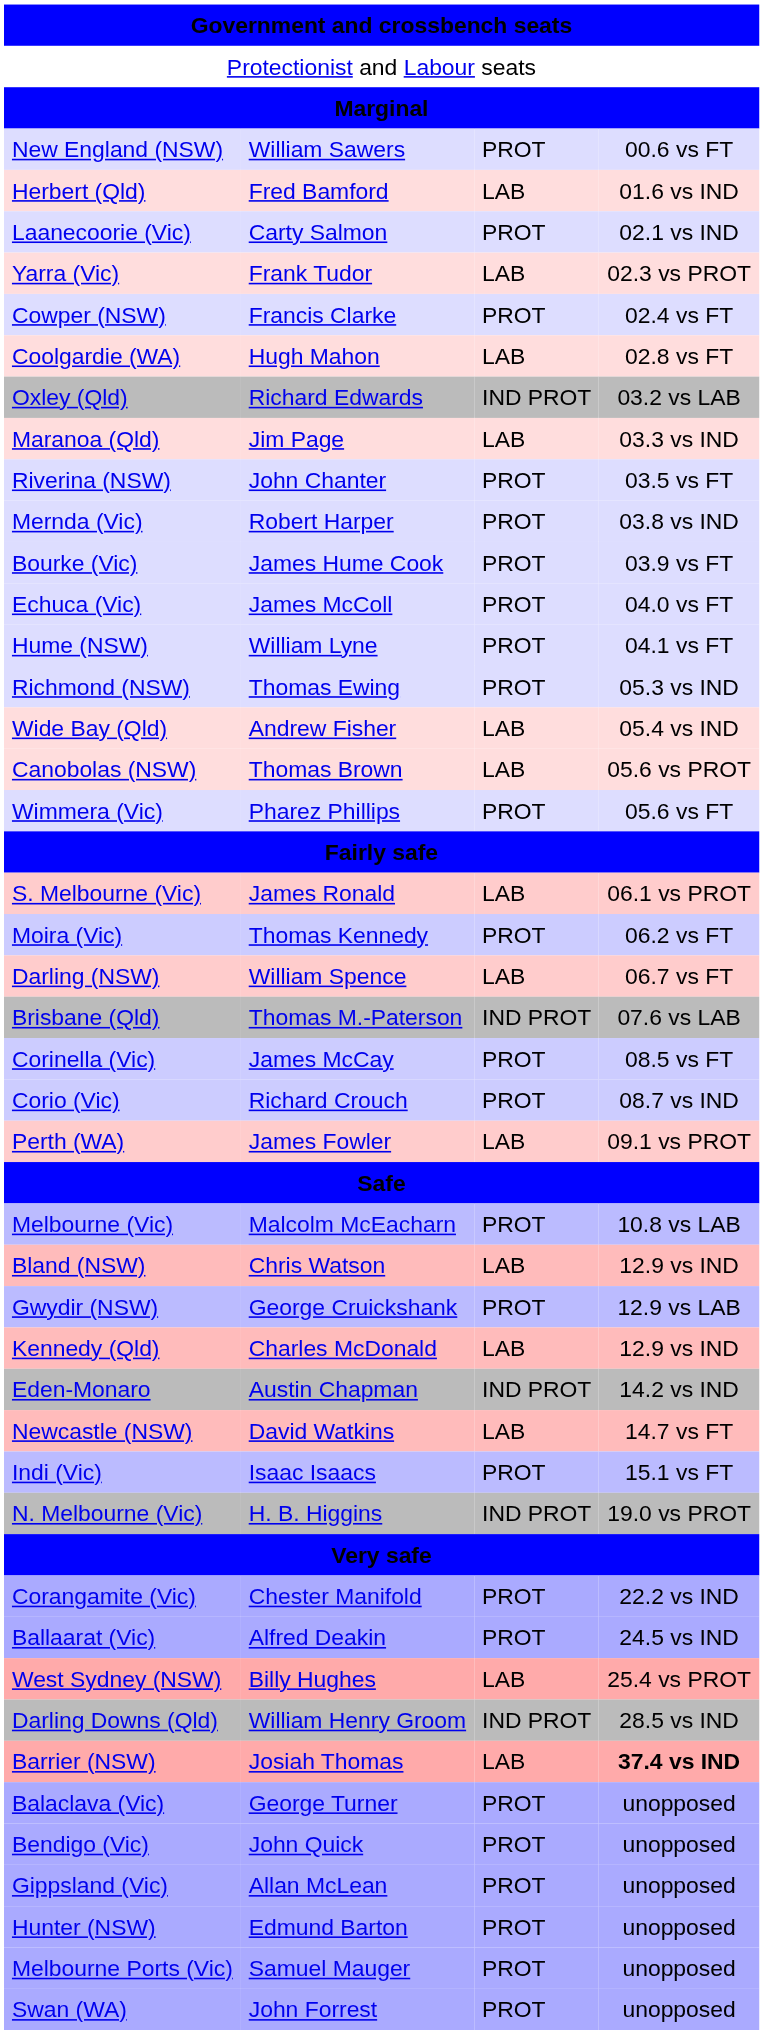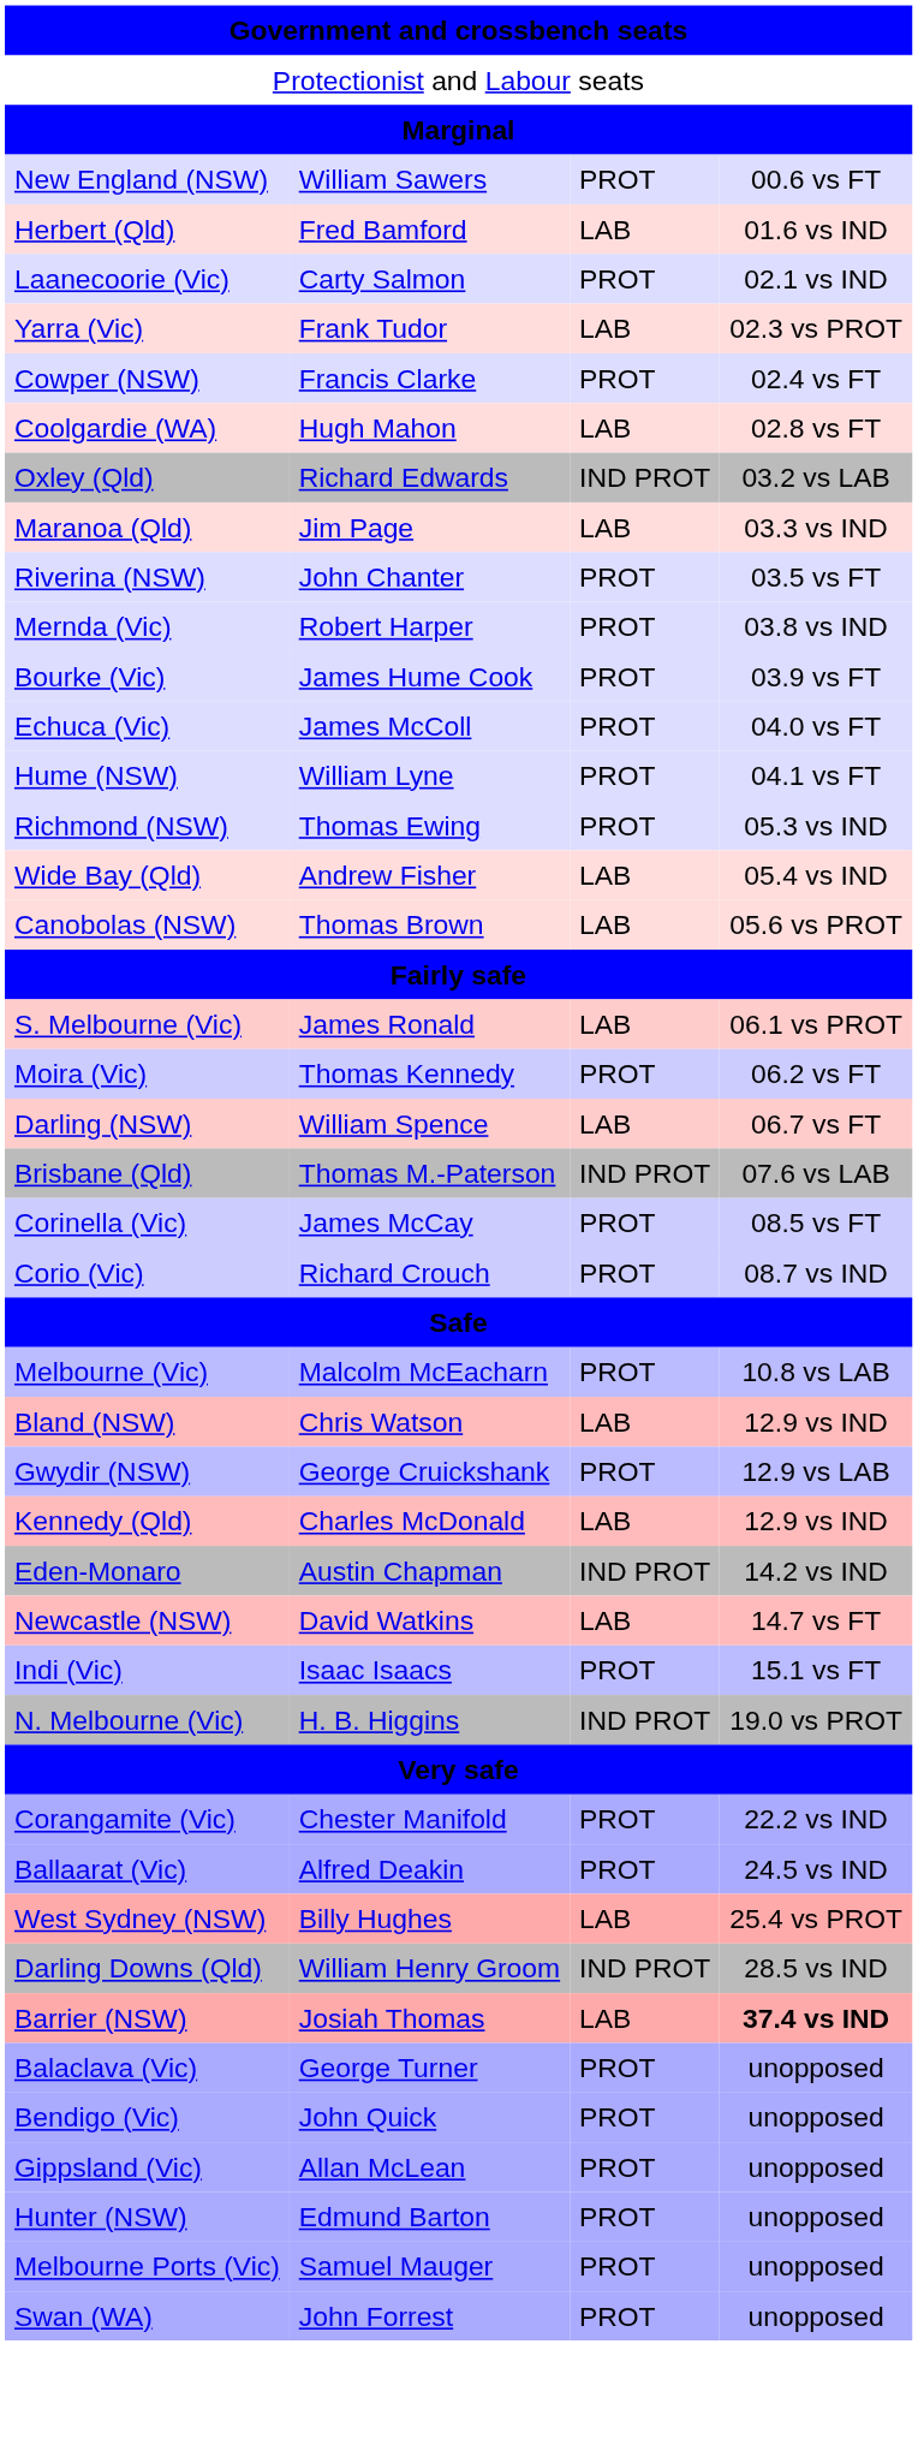 <table class="toccolours" align="left" cellpadding="5" cellspacing="0" style="margin-right: .5em; margin-top: .4em;font-size: 90%;">
 <tr>
 <td COLSPAN=4 align="center" bgcolor="blue"><span><strong>Government and crossbench seats</strong></span></td>
 </tr>
 <tr>
 <td style="background-color:white" colspan=4 align="center"><a href='#'>Protectionist</a> and <a href='#'>Labour</a> seats</td>
 </tr>
 <tr>
 <td COLSPAN=4 align="center" bgcolor="blue"><span><strong>Marginal</strong></span></td>
 </tr>
 <tr>
 <td align="left" bgcolor="DDDDFF"><a href='#'>New England (NSW)</a></td>
 <td align="left" bgcolor="DDDDFF"><a href='#'>William Sawers</a></td>
 <td align="left" bgcolor="DDDDFF">PROT</td>
 <td align="center" bgcolor="DDDDFF">00.6 vs FT</td>
 </tr>
 <tr>
 <td align="left" bgcolor="FFDDDD"><a href='#'>Herbert (Qld)</a></td>
 <td align="left" bgcolor="FFDDDD"><a href='#'>Fred Bamford</a></td>
 <td align="left" bgcolor="FFDDDD">LAB</td>
 <td align="center" bgcolor="FFDDDD">01.6 vs IND</td>
 </tr>
 <tr>
 <td align="left" bgcolor="DDDDFF"><a href='#'>Laanecoorie (Vic)</a></td>
 <td align="left" bgcolor="DDDDFF"><a href='#'>Carty Salmon</a></td>
 <td align="left" bgcolor="DDDDFF">PROT</td>
 <td align="center" bgcolor="DDDDFF">02.1 vs IND</td>
 </tr>
 <tr>
 <td align="left" bgcolor="FFDDDD"><a href='#'>Yarra (Vic)</a></td>
 <td align="left" bgcolor="FFDDDD"><a href='#'>Frank Tudor</a></td>
 <td align="left" bgcolor="FFDDDD">LAB</td>
 <td align="center" bgcolor="FFDDDD">02.3 vs PROT</td>
 </tr>
 <tr>
 <td align="left" bgcolor="DDDDFF"><a href='#'>Cowper (NSW)</a></td>
 <td align="left" bgcolor="DDDDFF"><a href='#'>Francis Clarke</a></td>
 <td align="left" bgcolor="DDDDFF">PROT</td>
 <td align="center" bgcolor="DDDDFF">02.4 vs FT</td>
 </tr>
 <tr>
 <td align="left" bgcolor="FFDDDD"><a href='#'>Coolgardie (WA)</a></td>
 <td align="left" bgcolor="FFDDDD"><a href='#'>Hugh Mahon</a></td>
 <td align="left" bgcolor="FFDDDD">LAB</td>
 <td align="center" bgcolor="FFDDDD">02.8 vs FT</td>
 </tr>
 <tr>
 <td align="left" bgcolor="BBBBBB"><a href='#'>Oxley (Qld)</a></td>
 <td align="left" bgcolor="BBBBBB"><a href='#'>Richard Edwards</a></td>
 <td align="left" bgcolor="BBBBBB">IND PROT</td>
 <td align="center" bgcolor="BBBBBB">03.2 vs LAB</td>
 </tr>
 <tr>
 <td align="left" bgcolor="FFDDDD"><a href='#'>Maranoa (Qld)</a></td>
 <td align="left" bgcolor="FFDDDD"><a href='#'>Jim Page</a></td>
 <td align="left" bgcolor="FFDDDD">LAB</td>
 <td align="center" bgcolor="FFDDDD">03.3 vs IND</td>
 </tr>
 <tr>
 <td align="left" bgcolor="DDDDFF"><a href='#'>Riverina (NSW)</a></td>
 <td align="left" bgcolor="DDDDFF"><a href='#'>John Chanter</a></td>
 <td align="left" bgcolor="DDDDFF">PROT</td>
 <td align="center" bgcolor="DDDDFF">03.5 vs FT</td>
 </tr>
 <tr>
 <td align="left" bgcolor="DDDDFF"><a href='#'>Mernda (Vic)</a></td>
 <td align="left" bgcolor="DDDDFF"><a href='#'>Robert Harper</a></td>
 <td align="left" bgcolor="DDDDFF">PROT</td>
 <td align="center" bgcolor="DDDDFF">03.8 vs IND</td>
 </tr>
 <tr>
 <td align="left" bgcolor="DDDDFF"><a href='#'>Bourke (Vic)</a></td>
 <td align="left" bgcolor="DDDDFF"><a href='#'>James Hume Cook</a></td>
 <td align="left" bgcolor="DDDDFF">PROT</td>
 <td align="center" bgcolor="DDDDFF">03.9 vs FT</td>
 </tr>
 <tr>
 <td align="left" bgcolor="DDDDFF"><a href='#'>Echuca (Vic)</a></td>
 <td align="left" bgcolor="DDDDFF"><a href='#'>James McColl</a></td>
 <td align="left" bgcolor="DDDDFF">PROT</td>
 <td align="center" bgcolor="DDDDFF">04.0 vs FT</td>
 </tr>
 <tr>
 <td align="left" bgcolor="DDDDFF"><a href='#'>Hume (NSW)</a></td>
 <td align="left" bgcolor="DDDDFF"><a href='#'>William Lyne</a></td>
 <td align="left" bgcolor="DDDDFF">PROT</td>
 <td align="center" bgcolor="DDDDFF">04.1 vs FT</td>
 </tr>
 <tr>
 <td align="left" bgcolor="DDDDFF"><a href='#'>Richmond (NSW)</a></td>
 <td align="left" bgcolor="DDDDFF"><a href='#'>Thomas Ewing</a></td>
 <td align="left" bgcolor="DDDDFF">PROT</td>
 <td align="center" bgcolor="DDDDFF">05.3 vs IND</td>
 </tr>
 <tr>
 <td align="left" bgcolor="FFDDDD"><a href='#'>Wide Bay (Qld)</a></td>
 <td align="left" bgcolor="FFDDDD"><a href='#'>Andrew Fisher</a></td>
 <td align="left" bgcolor="FFDDDD">LAB</td>
 <td align="center" bgcolor="FFDDDD">05.4 vs IND</td>
 </tr>
 <tr>
 <td align="left" bgcolor="FFDDDD"><a href='#'>Canobolas (NSW)</a></td>
 <td align="left" bgcolor="FFDDDD"><a href='#'>Thomas Brown</a></td>
 <td align="left" bgcolor="FFDDDD">LAB</td>
 <td align="center" bgcolor="FFDDDD">05.6 vs PROT</td>
 </tr>
 <tr>
-<td align="left" bgcolor="DDDDFF"><a href='#'>Wimmera (Vic)</a></td>
-<td align="left" bgcolor="DDDDFF"><a href='#'>Pharez Phillips</a></td>
-<td align="left" bgcolor="DDDDFF">PROT</td>
-<td align="center" bgcolor="DDDDFF">05.6 vs FT</td>
-</tr>
-<tr>
 <td COLSPAN=4 align="center" bgcolor="blue"><span><strong>Fairly safe</strong></span></td>
 </tr>
 <tr>
 <td align="left" bgcolor="FFCCCC"><a href='#'>S. Melbourne (Vic)</a></td>
 <td align="left" bgcolor="FFCCCC"><a href='#'>James Ronald</a></td>
 <td align="left" bgcolor="FFCCCC">LAB</td>
 <td align="center" bgcolor="FFCCCC">06.1 vs PROT</td>
 </tr>
 <tr>
 <td align="left" bgcolor="CCCCFF"><a href='#'>Moira (Vic)</a></td>
 <td align="left" bgcolor="CCCCFF"><a href='#'>Thomas Kennedy</a></td>
 <td align="left" bgcolor="CCCCFF">PROT</td>
 <td align="center" bgcolor="CCCCFF">06.2 vs FT</td>
 </tr>
 <tr>
 <td align="left" bgcolor="FFCCCC"><a href='#'>Darling (NSW)</a></td>
 <td align="left" bgcolor="FFCCCC"><a href='#'>William Spence</a></td>
 <td align="left" bgcolor="FFCCCC">LAB</td>
 <td align="center" bgcolor="FFCCCC">06.7 vs FT</td>
 </tr>
 <tr>
 <td align="left" bgcolor="BBBBBB"><a href='#'>Brisbane (Qld)</a></td>
 <td align="left" bgcolor="BBBBBB"><a href='#'>Thomas M.-Paterson</a></td>
 <td align="left" bgcolor="BBBBBB">IND PROT</td>
 <td align="center" bgcolor="BBBBBB">07.6 vs LAB</td>
 </tr>
 <tr>
 <td align="left" bgcolor="CCCCFF"><a href='#'>Corinella (Vic)</a></td>
 <td align="left" bgcolor="CCCCFF"><a href='#'>James McCay</a></td>
 <td align="left" bgcolor="CCCCFF">PROT</td>
 <td align="center" bgcolor="CCCCFF">08.5 vs FT</td>
 </tr>
 <tr>
 <td align="left" bgcolor="CCCCFF"><a href='#'>Corio (Vic)</a></td>
 <td align="left" bgcolor="CCCCFF"><a href='#'>Richard Crouch</a></td>
 <td align="left" bgcolor="CCCCFF">PROT</td>
 <td align="center" bgcolor="CCCCFF">08.7 vs IND</td>
-</tr>
-<tr>
-<td align="left" bgcolor="FFCCCC"><a href='#'>Perth (WA)</a></td>
-<td align="left" bgcolor="FFCCCC"><a href='#'>James Fowler</a></td>
-<td align="left" bgcolor="FFCCCC">LAB</td>
-<td align="center" bgcolor="FFCCCC">09.1 vs PROT</td>
 </tr>
 <tr>
 <td COLSPAN=4 align="center" bgcolor="blue"><span><strong>Safe</strong></span></td>
 </tr>
 <tr>
 <td align="left" bgcolor="BBBBFF"><a href='#'>Melbourne (Vic)</a></td>
 <td align="left" bgcolor="BBBBFF"><a href='#'>Malcolm McEacharn</a></td>
 <td align="left" bgcolor="BBBBFF">PROT</td>
 <td align="center" bgcolor="BBBBFF">10.8 vs LAB</td>
 </tr>
 <tr>
 <td align="left" bgcolor="FFBBBB"><a href='#'>Bland (NSW)</a></td>
 <td align="left" bgcolor="FFBBBB"><a href='#'>Chris Watson</a></td>
 <td align="left" bgcolor="FFBBBB">LAB</td>
 <td align="center" bgcolor="FFBBBB">12.9 vs IND</td>
 </tr>
 <tr>
 <td align="left" bgcolor="BBBBFF"><a href='#'>Gwydir (NSW)</a></td>
 <td align="left" bgcolor="BBBBFF"><a href='#'>George Cruickshank</a></td>
 <td align="left" bgcolor="BBBBFF">PROT</td>
 <td align="center" bgcolor="BBBBFF">12.9 vs LAB</td>
 </tr>
 <tr>
 <td align="left" bgcolor="FFBBBB"><a href='#'>Kennedy (Qld)</a></td>
 <td align="left" bgcolor="FFBBBB"><a href='#'>Charles McDonald</a></td>
 <td align="left" bgcolor="FFBBBB">LAB</td>
 <td align="center" bgcolor="FFBBBB">12.9 vs IND</td>
 </tr>
 <tr>
 <td align="left" bgcolor="BBBBBB"><a href='#'>Eden-Monaro</a></td>
 <td align="left" bgcolor="BBBBBB"><a href='#'>Austin Chapman</a></td>
 <td align="left" bgcolor="BBBBBB">IND PROT</td>
 <td align="center" bgcolor="BBBBBB">14.2 vs IND</td>
 </tr>
 <tr>
 <td align="left" bgcolor="FFBBBB"><a href='#'>Newcastle (NSW)</a></td>
 <td align="left" bgcolor="FFBBBB"><a href='#'>David Watkins</a></td>
 <td align="left" bgcolor="FFBBBB">LAB</td>
 <td align="center" bgcolor="FFBBBB">14.7 vs FT</td>
 </tr>
 <tr>
 <td align="left" bgcolor="BBBBFF"><a href='#'>Indi (Vic)</a></td>
 <td align="left" bgcolor="BBBBFF"><a href='#'>Isaac Isaacs</a></td>
 <td align="left" bgcolor="BBBBFF">PROT</td>
 <td align="center" bgcolor="BBBBFF">15.1 vs FT</td>
 </tr>
 <tr>
 <td align="left" bgcolor="BBBBBB"><a href='#'>N. Melbourne (Vic)</a></td>
 <td align="left" bgcolor="BBBBBB"><a href='#'>H. B. Higgins</a></td>
 <td align="left" bgcolor="BBBBBB">IND PROT</td>
 <td align="center" bgcolor="BBBBBB">19.0 vs PROT</td>
 </tr>
 <tr>
 <td COLSPAN=4 align="center" bgcolor="blue"><span><strong>Very safe</strong></span></td>
 </tr>
 <tr>
 <td align="left" bgcolor="AAAAFF"><a href='#'>Corangamite (Vic)</a></td>
 <td align="left" bgcolor="AAAAFF"><a href='#'>Chester Manifold</a></td>
 <td align="left" bgcolor="AAAAFF">PROT</td>
 <td align="center" bgcolor="AAAAFF">22.2 vs IND</td>
 </tr>
 <tr>
 <td align="left" bgcolor="AAAAFF"><a href='#'>Ballaarat (Vic)</a></td>
 <td align="left" bgcolor="AAAAFF"><a href='#'>Alfred Deakin</a></td>
 <td align="left" bgcolor="AAAAFF">PROT</td>
 <td align="center" bgcolor="AAAAFF">24.5 vs IND</td>
 </tr>
 <tr>
 <td align="left" bgcolor="FFAAAA"><a href='#'>West Sydney (NSW)</a></td>
 <td align="left" bgcolor="FFAAAA"><a href='#'>Billy Hughes</a></td>
 <td align="left" bgcolor="FFAAAA">LAB</td>
 <td align="center" bgcolor="FFAAAA">25.4 vs PROT</td>
 </tr>
 <tr>
 <td align="left" bgcolor="BBBBBB"><a href='#'>Darling Downs (Qld)</a></td>
 <td align="left" bgcolor="BBBBBB"><a href='#'>William Henry Groom</a></td>
 <td align="left" bgcolor="BBBBBB">IND PROT</td>
 <td align="center" bgcolor="BBBBBB">28.5 vs IND</td>
 </tr>
 <tr>
 <td align="left" bgcolor="FFAAAA"><a href='#'>Barrier (NSW)</a></td>
 <td align="left" bgcolor="FFAAAA"><a href='#'>Josiah Thomas</a></td>
 <td align="left" bgcolor="FFAAAA">LAB</td>
 <td align="center" bgcolor="FFAAAA"><strong>37.4 vs IND</strong></td>
 </tr>
 <tr>
 <td align="left" bgcolor="AAAAFF"><a href='#'>Balaclava (Vic)</a></td>
 <td align="left" bgcolor="AAAAFF"><a href='#'>George Turner</a></td>
 <td align="left" bgcolor="AAAAFF">PROT</td>
 <td align="center" bgcolor="AAAAFF">unopposed</td>
 </tr>
 <tr>
 <td align="left" bgcolor="AAAAFF"><a href='#'>Bendigo (Vic)</a></td>
 <td align="left" bgcolor="AAAAFF"><a href='#'>John Quick</a></td>
 <td align="left" bgcolor="AAAAFF">PROT</td>
 <td align="center" bgcolor="AAAAFF">unopposed</td>
 </tr>
 <tr>
 <td align="left" bgcolor="AAAAFF"><a href='#'>Gippsland (Vic)</a></td>
 <td align="left" bgcolor="AAAAFF"><a href='#'>Allan McLean</a></td>
 <td align="left" bgcolor="AAAAFF">PROT</td>
 <td align="center" bgcolor="AAAAFF">unopposed</td>
 </tr>
 <tr>
 <td align="left" bgcolor="AAAAFF"><a href='#'>Hunter (NSW)</a></td>
 <td align="left" bgcolor="AAAAFF"><a href='#'>Edmund Barton</a></td>
 <td align="left" bgcolor="AAAAFF">PROT</td>
 <td align="center" bgcolor="AAAAFF">unopposed</td>
 </tr>
 <tr>
 <td align="left" bgcolor="AAAAFF"><a href='#'>Melbourne Ports (Vic)</a></td>
 <td align="left" bgcolor="AAAAFF"><a href='#'>Samuel Mauger</a></td>
 <td align="left" bgcolor="AAAAFF">PROT</td>
 <td align="center" bgcolor="AAAAFF">unopposed</td>
 </tr>
 <tr>
 <td align="left" bgcolor="AAAAFF"><a href='#'>Swan (WA)</a></td>
 <td align="left" bgcolor="AAAAFF"><a href='#'>John Forrest</a></td>
 <td align="left" bgcolor="AAAAFF">PROT</td>
 <td align="center" bgcolor="AAAAFF">unopposed</td>
 </tr>
 </table>
